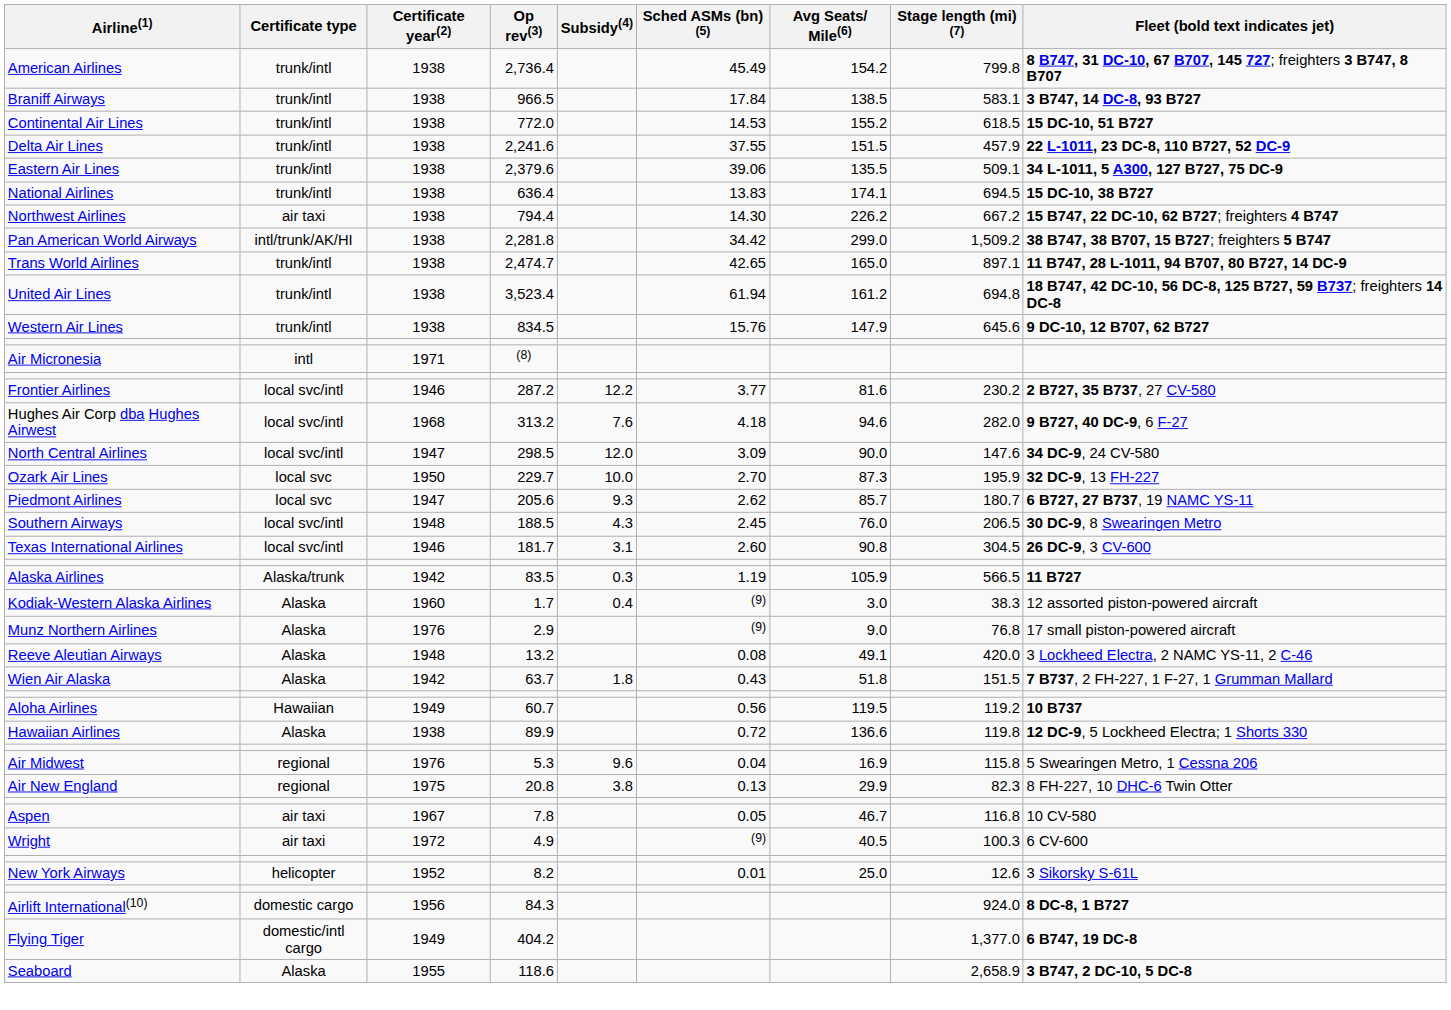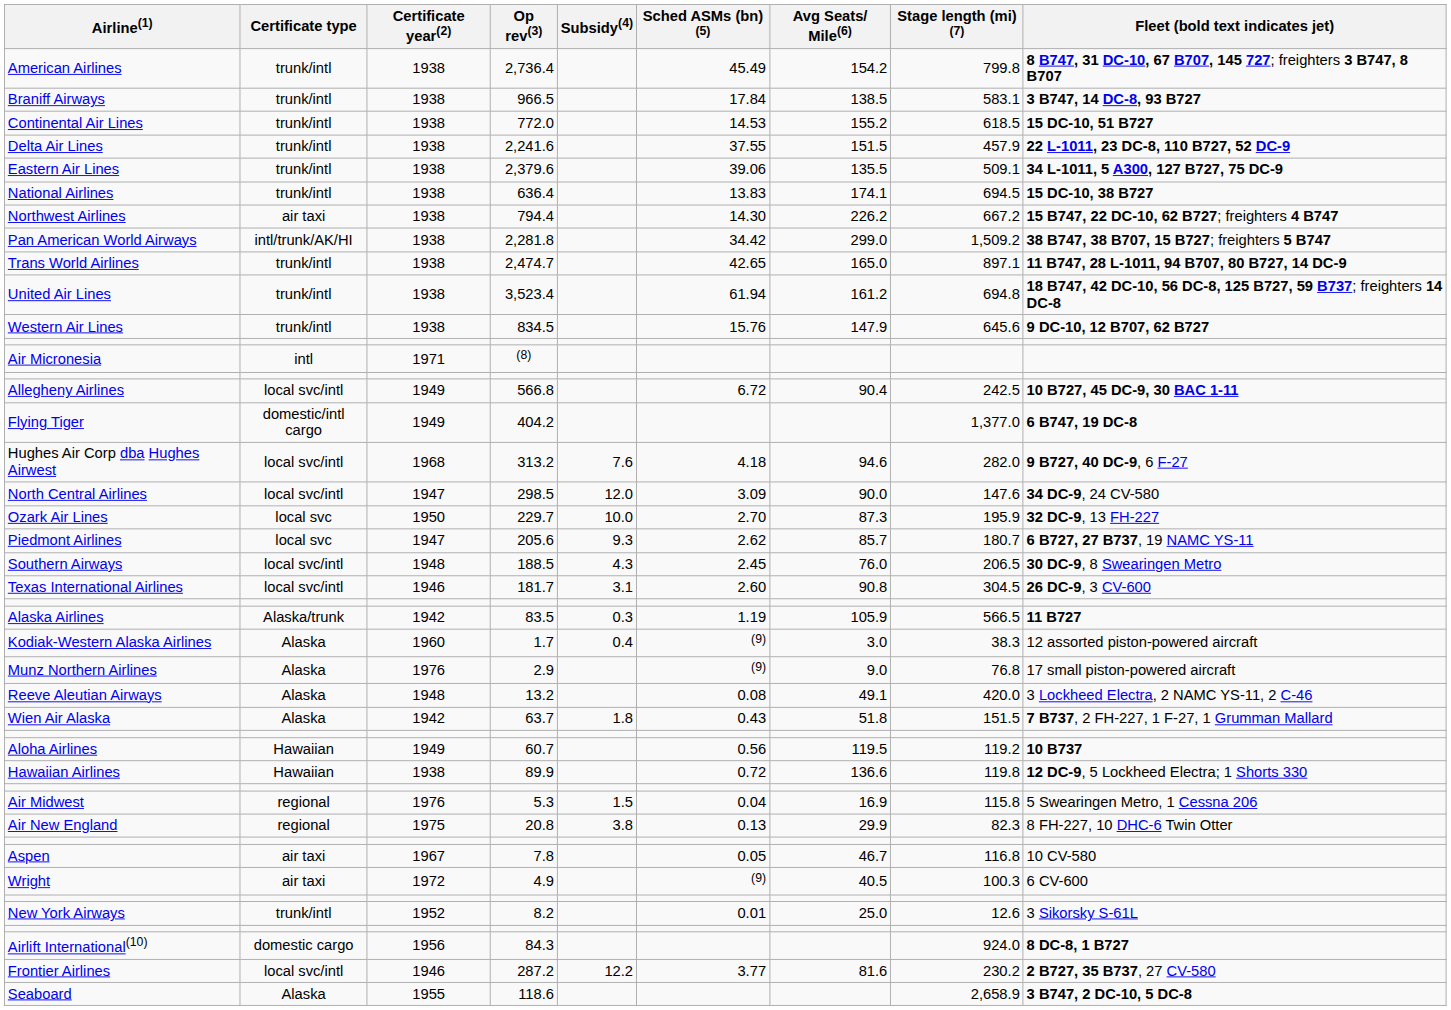 <table class="wikitable sticky-header defaultright">
 <tr>
 <th>Airline<sup>(1)</sup></th>
 <th>Certificate type</th>
 <th>Certificate year<sup>(2)</sup></th>
 <th>Op rev<sup>(3)</sup></th>
 <th>Subsidy<sup>(4)</sup></th>
 <th>Sched ASMs (bn)<sup>(5)</sup></th>
 <th>Avg Seats/ Mile<sup>(6)</sup></th>
 <th>Stage length (mi)<sup>(7)</sup></th>
 <th>Fleet (bold text indicates jet)</th>
 </tr>
 <tr>
 <td scope="row" style=text-align:left><a href='#'>American Airlines</a></td>
 <td style="text-align: center;">trunk/intl</td>
 <td style="text-align: center;">1938</td>
 <td style="text-align: right;">2,736.4</td>
 <td></td>
 <td style="text-align: right;">45.49</td>
 <td style="text-align: right;">154.2</td>
 <td style="text-align: right;">799.8</td>
 <td style="text-align: left;"><strong> 8 <a href='#'>B747</a>, 31 <a href='#'>DC-10</a>, 67 <a href='#'>B707</a>, 145 <a href='#'>727</a></strong>; freighters <strong>3 B747, 8 B707</strong></td>
 </tr>
 <tr>
 <td scope="row" style=text-align:left><a href='#'>Braniff Airways</a></td>
 <td style="text-align: center;">trunk/intl</td>
 <td style="text-align: center;">1938</td>
 <td style="text-align: right;">966.5</td>
 <td></td>
 <td style="text-align: right;">17.84</td>
 <td style="text-align: right;">138.5</td>
 <td style="text-align: right;">583.1</td>
 <td style="text-align: left;"><strong>3 B747, 14 <a href='#'>DC-8</a>, 93 B727</strong></td>
 </tr>
 <tr>
 <td scope="row" style=text-align:left><a href='#'>Continental Air Lines</a></td>
 <td style="text-align: center;">trunk/intl</td>
 <td style="text-align: center;">1938</td>
 <td style="text-align: right;">772.0</td>
 <td></td>
 <td style="text-align: right;">14.53</td>
 <td style="text-align: right;">155.2</td>
 <td style="text-align: right;">618.5</td>
 <td style="text-align: left;"><strong>15 DC-10, 51 B727</strong></td>
 </tr>
 <tr>
 <td scope="row" style=text-align:left><a href='#'>Delta Air Lines</a></td>
 <td style="text-align: center;">trunk/intl</td>
 <td style="text-align: center;">1938</td>
 <td style="text-align: right;">2,241.6</td>
 <td></td>
 <td style="text-align: right;">37.55</td>
 <td style="text-align: right;">151.5</td>
 <td style="text-align: right;">457.9</td>
 <td style="text-align: left;"><strong>22 <a href='#'>L-1011</a>, 23 DC-8, 110 B727, 52 <a href='#'>DC-9</a></strong></td>
 </tr>
 <tr>
 <td scope="row" style=text-align:left><a href='#'>Eastern Air Lines</a></td>
 <td style="text-align: center;">trunk/intl</td>
 <td style="text-align: center;">1938</td>
 <td style="text-align: right;">2,379.6</td>
 <td></td>
 <td style="text-align: right;">39.06</td>
 <td style="text-align: right;">135.5</td>
 <td style="text-align: right;">509.1</td>
 <td style="text-align: left;"><strong>34 L-1011, 5 <a href='#'>A300</a>, 127 B727, 75 DC-9</strong></td>
 </tr>
 <tr>
 <td scope="row" style=text-align:left><a href='#'>National Airlines</a></td>
 <td style="text-align: center;">trunk/intl</td>
 <td style="text-align: center;">1938</td>
 <td style="text-align: right;">636.4</td>
 <td></td>
 <td style="text-align: right;">13.83</td>
 <td style="text-align: right;">174.1</td>
 <td style="text-align: right;">694.5</td>
 <td style="text-align: left;"><strong>15 DC-10, 38 B727</strong></td>
 </tr>
 <tr>
 <td scope="row" style=text-align:left><a href='#'>Northwest Airlines</a></td>
 <td style="text-align: center;">air taxi</td>
 <td style="text-align: center;">1938</td>
 <td style="text-align: right;">794.4</td>
 <td></td>
 <td style="text-align: right;">14.30</td>
 <td style="text-align: right;">226.2</td>
 <td style="text-align: right;">667.2</td>
 <td style="text-align: left;"><strong>15 B747, 22 DC-10, 62 B727</strong>; freighters <strong>4 B747</strong></td>
 </tr>
 <tr>
 <td scope="row" style=text-align:left><a href='#'>Pan American World Airways</a></td>
 <td style="text-align: center;">intl/trunk/AK/HI</td>
 <td style="text-align: center;">1938</td>
 <td style="text-align: right;">2,281.8</td>
 <td></td>
 <td style="text-align: right;">34.42</td>
 <td style="text-align: right;">299.0</td>
 <td style="text-align: right;">1,509.2</td>
 <td style="text-align: left;"><strong>38 B747, 38 B707, 15 B727</strong>; freighters <strong>5 B747</strong></td>
 </tr>
 <tr>
 <td scope="row" style=text-align:left><a href='#'>Trans World Airlines</a></td>
 <td style="text-align: center;">trunk/intl</td>
 <td style="text-align: center;">1938</td>
 <td style="text-align: right;">2,474.7</td>
 <td></td>
 <td style="text-align: right;">42.65</td>
 <td style="text-align: right;">165.0</td>
 <td style="text-align: right;">897.1</td>
 <td style="text-align: left;"><strong>11 B747, 28 L-1011, 94 B707, 80 B727, 14 DC-9</strong></td>
 </tr>
 <tr>
 <td scope="row" style=text-align:left><a href='#'>United Air Lines</a></td>
 <td style="text-align: center;">trunk/intl</td>
 <td style="text-align: center;">1938</td>
 <td style="text-align: right;">3,523.4</td>
 <td></td>
 <td style="text-align: right;">61.94</td>
 <td style="text-align: right;">161.2</td>
 <td style="text-align: right;">694.8</td>
 <td style="text-align: left;"><strong>18 B747, 42 DC-10, 56 DC-8, 125 B727, 59 <a href='#'>B737</a></strong>; freighters <strong>14 DC-8</strong></td>
 </tr>
 <tr>
 <td scope="row" style=text-align:left><a href='#'>Western Air Lines</a></td>
 <td style="text-align: center;">trunk/intl</td>
 <td style="text-align: center;">1938</td>
 <td style="text-align: right;">834.5</td>
 <td></td>
 <td style="text-align: right;">15.76</td>
 <td style="text-align: right;">147.9</td>
 <td style="text-align: right;">645.6</td>
 <td style="text-align: left;"><strong>9 DC-10, 12 B707, 62 B727</strong></td>
 </tr>
 <tr>
 <td></td>
 <td></td>
 <td></td>
 <td></td>
 <td></td>
 <td></td>
 <td></td>
 <td></td>
 <td></td>
 </tr>
 <tr>
 <td scope="row" style=text-align:left><a href='#'>Air Micronesia</a></td>
 <td style="text-align: center;">intl</td>
 <td style="text-align: center;">1971</td>
 <td style="text-align: center;"><sup>(8)</sup></td>
 <td></td>
 <td></td>
 <td></td>
 <td></td>
 <td></td>
 </tr>
 <tr>
 <td></td>
 <td></td>
 <td></td>
 <td></td>
 <td></td>
 <td></td>
 <td></td>
 <td></td>
 <td></td>
 </tr>
 <tr>
-<td scope="row" style=text-align:left><a href='#'>Frontier Airlines</a></td>
+<td scope="row" style=text-align:left><a href='#'>Allegheny Airlines</a></td>
 <td style="text-align: center;">local svc/intl</td>
-<td style="text-align: center;">1946</td>
-<td style="text-align: right;">287.2</td>
-<td style="text-align: right;">12.2</td>
-<td style="text-align: right;">3.77</td>
-<td style="text-align: right;">81.6</td>
-<td style="text-align: right;">230.2</td>
-<td style="text-align: left;"><strong>2 B727, 35 B737</strong>, 27 <a href='#'>CV-580</a></td>
+<td style="text-align: center;">1949</td>
+<td style="text-align: right;">566.8</td>
+<td></td>
+<td style="text-align: right;">6.72</td>
+<td style="text-align: right;">90.4</td>
+<td style="text-align: right;">242.5</td>
+<td style="text-align: left;"><strong>10 B727, 45 DC-9, 30 <a href='#'>BAC 1-11</a></strong></td>
+</tr>
+<tr>
+<td scope="row" style=text-align:left><a href='#'>Flying Tiger</a></td>
+<td style="text-align: center;">domestic/intl cargo</td>
+<td style="text-align: center;">1949</td>
+<td style="text-align: right;">404.2</td>
+<td></td>
+<td></td>
+<td></td>
+<td style="text-align: right;">1,377.0</td>
+<td style="text-align: left;"><strong>6 B747, 19 DC-8</strong></td>
 </tr>
 <tr>
 <td scope="row" style=text-align:left>Hughes Air Corp <a href='#'>dba</a> <a href='#'>Hughes Airwest</a></td>
 <td style="text-align: center;">local svc/intl</td>
 <td style="text-align: center;">1968</td>
 <td style="text-align: right;">313.2</td>
 <td style="text-align: right;">7.6</td>
 <td style="text-align: right;">4.18</td>
 <td style="text-align: right;">94.6</td>
 <td style="text-align: right;">282.0</td>
 <td style="text-align: left;"><strong>9 B727, 40 DC-9</strong>, 6 <a href='#'>F-27</a></td>
 </tr>
 <tr>
 <td scope="row" style=text-align:left><a href='#'>North Central Airlines</a></td>
 <td style="text-align: center;">local svc/intl</td>
 <td style="text-align: center;">1947</td>
 <td style="text-align: right;">298.5</td>
 <td style="text-align: right;">12.0</td>
 <td style="text-align: right;">3.09</td>
 <td style="text-align: right;">90.0</td>
 <td style="text-align: right;">147.6</td>
 <td style="text-align: left;"><strong>34 DC-9</strong>, 24 CV-580</td>
 </tr>
 <tr>
 <td scope="row" style=text-align:left><a href='#'>Ozark Air Lines</a></td>
 <td style="text-align: center;">local svc</td>
 <td style="text-align: center;">1950</td>
 <td style="text-align: right;">229.7</td>
 <td style="text-align: right;">10.0</td>
 <td style="text-align: right;">2.70</td>
 <td style="text-align: right;">87.3</td>
 <td style="text-align: right;">195.9</td>
 <td style="text-align: left;"><strong>32 DC-9</strong>, 13 <a href='#'>FH-227</a></td>
 </tr>
 <tr>
 <td scope="row" style=text-align:left><a href='#'>Piedmont Airlines</a></td>
 <td style="text-align: center;">local svc</td>
 <td style="text-align: center;">1947</td>
 <td style="text-align: right;">205.6</td>
 <td style="text-align: right;">9.3</td>
 <td style="text-align: right;">2.62</td>
 <td style="text-align: right;">85.7</td>
 <td style="text-align: right;">180.7</td>
 <td style="text-align: left;"><strong>6 B727, 27 B737</strong>, 19 <a href='#'>NAMC YS-11</a></td>
 </tr>
 <tr>
 <td scope="row" style=text-align:left><a href='#'>Southern Airways</a></td>
 <td style="text-align: center;">local svc/intl</td>
 <td style="text-align: center;">1948</td>
 <td style="text-align: right;">188.5</td>
 <td style="text-align: right;">4.3</td>
 <td style="text-align: right;">2.45</td>
 <td style="text-align: right;">76.0</td>
 <td style="text-align: right;">206.5</td>
 <td style="text-align: left;"><strong>30 DC-9</strong>, 8 <a href='#'>Swearingen Metro</a></td>
 </tr>
 <tr>
 <td scope="row" style=text-align:left><a href='#'>Texas International Airlines</a></td>
 <td style="text-align: center;">local svc/intl</td>
 <td style="text-align: center;">1946</td>
 <td style="text-align: right;">181.7</td>
 <td style="text-align: right;">3.1</td>
 <td style="text-align: right;">2.60</td>
 <td style="text-align: right;">90.8</td>
 <td style="text-align: right;">304.5</td>
 <td style="text-align: left;"><strong>26 DC-9</strong>, 3 <a href='#'>CV-600</a></td>
 </tr>
 <tr>
 <td></td>
 <td></td>
 <td></td>
 <td></td>
 <td></td>
 <td></td>
 <td></td>
 <td></td>
 <td></td>
 </tr>
 <tr>
 <td scope="row" style=text-align:left><a href='#'>Alaska Airlines</a></td>
 <td style="text-align: center;">Alaska/trunk</td>
 <td style="text-align: center;">1942</td>
 <td style="text-align: right;">83.5</td>
 <td style="text-align: right;">0.3</td>
 <td style="text-align: right;">1.19</td>
 <td style="text-align: right;">105.9</td>
 <td style="text-align: right;">566.5</td>
 <td style="text-align: left;"><strong>11 B727</strong></td>
 </tr>
 <tr>
 <td scope="row" style=text-align:left><a href='#'>Kodiak-Western Alaska Airlines</a></td>
 <td style="text-align: center;">Alaska</td>
 <td style="text-align: center;">1960</td>
 <td style="text-align: right;">1.7</td>
 <td style="text-align: right;">0.4</td>
 <td style="text-align: right;"><sup>(9)</sup></td>
 <td style="text-align: right;">3.0</td>
 <td style="text-align: right;">38.3</td>
 <td style="text-align: left;">12 assorted piston-powered aircraft</td>
 </tr>
 <tr>
 <td scope="row" style=text-align:left><a href='#'>Munz Northern Airlines</a></td>
 <td style="text-align: center;">Alaska</td>
 <td style="text-align: center;">1976</td>
 <td style="text-align: right;">2.9</td>
 <td></td>
 <td style="text-align: right;"><sup>(9)</sup></td>
 <td style="text-align: right;">9.0</td>
 <td style="text-align: right;">76.8</td>
 <td style="text-align: left;">17 small piston-powered aircraft</td>
 </tr>
 <tr>
 <td scope="row" style=text-align:left><a href='#'>Reeve Aleutian Airways</a></td>
 <td style="text-align: center;">Alaska</td>
 <td style="text-align: center;">1948</td>
 <td style="text-align: right;">13.2</td>
 <td></td>
 <td style="text-align: right;">0.08</td>
 <td style="text-align: right;">49.1</td>
 <td style="text-align: right;">420.0</td>
 <td style="text-align: left;">3 <a href='#'>Lockheed Electra</a>, 2 NAMC YS-11, 2 <a href='#'>C-46</a></td>
 </tr>
 <tr>
 <td scope="row" style=text-align:left><a href='#'>Wien Air Alaska</a></td>
 <td style="text-align: center;">Alaska</td>
 <td style="text-align: center;">1942</td>
 <td style="text-align: right;">63.7</td>
 <td style="text-align: right;">1.8</td>
 <td style="text-align: right;">0.43</td>
 <td style="text-align: right;">51.8</td>
 <td style="text-align: right;">151.5</td>
 <td style="text-align: left;"><strong>7 B737</strong>, 2 FH-227, 1 F-27, 1 <a href='#'>Grumman Mallard</a></td>
 </tr>
 <tr>
 <td></td>
 <td></td>
 <td></td>
 <td></td>
 <td></td>
 <td></td>
 <td></td>
 <td></td>
 <td></td>
 </tr>
 <tr>
 <td scope="row" style=text-align:left><a href='#'>Aloha Airlines</a></td>
 <td style="text-align: center;">Hawaiian</td>
 <td style="text-align: center;">1949</td>
 <td style="text-align: right;">60.7</td>
 <td></td>
 <td style="text-align: right;">0.56</td>
 <td style="text-align: right;">119.5</td>
 <td style="text-align: right;">119.2</td>
 <td style="text-align: left;"><strong>10 B737</strong></td>
 </tr>
 <tr>
 <td scope="row" style=text-align:left><a href='#'>Hawaiian Airlines</a></td>
-<td style="text-align: center;">Alaska</td>
+<td style="text-align: center;">Hawaiian</td>
 <td style="text-align: center;">1938</td>
 <td style="text-align: right;">89.9</td>
 <td></td>
 <td style="text-align: right;">0.72</td>
 <td style="text-align: right;">136.6</td>
 <td style="text-align: right;">119.8</td>
 <td style="text-align: left;"><strong>12 DC-9</strong>, 5 Lockheed Electra; 1 <a href='#'>Shorts 330</a></td>
 </tr>
 <tr>
 <td></td>
 <td></td>
 <td></td>
 <td></td>
 <td></td>
 <td></td>
 <td></td>
 <td></td>
 <td></td>
 </tr>
 <tr>
 <td scope="row" style=text-align:left><a href='#'>Air Midwest</a></td>
 <td style="text-align: center;">regional</td>
 <td style="text-align: center;">1976</td>
 <td style="text-align: right;">5.3</td>
-<td style="text-align: right;">9.6</td>
+<td style="text-align: right;">1.5</td>
 <td style="text-align: right;">0.04</td>
 <td style="text-align: right;">16.9</td>
 <td style="text-align: right;">115.8</td>
 <td style="text-align: left;">5 Swearingen Metro, 1 <a href='#'>Cessna 206</a></td>
 </tr>
 <tr>
 <td scope="row" style=text-align:left><a href='#'>Air New England</a></td>
 <td style="text-align: center;">regional</td>
 <td style="text-align: center;">1975</td>
 <td style="text-align: right;">20.8</td>
 <td style="text-align: right;">3.8</td>
 <td style="text-align: right;">0.13</td>
 <td style="text-align: right;">29.9</td>
 <td style="text-align: right;">82.3</td>
 <td style="text-align: left;">8 FH-227, 10 <a href='#'>DHC-6</a> Twin Otter</td>
 </tr>
 <tr>
 <td></td>
 <td></td>
 <td></td>
 <td></td>
 <td></td>
 <td></td>
 <td></td>
 <td></td>
 <td></td>
 </tr>
 <tr>
 <td scope="row" style=text-align:left><a href='#'>Aspen</a></td>
 <td style="text-align: center;">air taxi</td>
 <td style="text-align: center;">1967</td>
 <td style="text-align: right;">7.8</td>
 <td></td>
 <td style="text-align: right;">0.05</td>
 <td style="text-align: right;">46.7</td>
 <td style="text-align: right;">116.8</td>
 <td style="text-align: left;">10 CV-580</td>
 </tr>
 <tr>
 <td scope="row" style=text-align:left><a href='#'>Wright</a></td>
 <td style="text-align: center;">air taxi</td>
 <td style="text-align: center;">1972</td>
 <td style="text-align: right;">4.9</td>
 <td></td>
 <td style="text-align: right;"><sup>(9)</sup></td>
 <td style="text-align: right;">40.5</td>
 <td style="text-align: right;">100.3</td>
 <td style="text-align: left;">6 CV-600</td>
 </tr>
 <tr>
 <td></td>
 <td></td>
 <td></td>
 <td></td>
 <td></td>
 <td></td>
 <td></td>
 <td></td>
 <td></td>
 </tr>
 <tr>
 <td scope="row" style=text-align:left><a href='#'>New York Airways</a></td>
-<td style="text-align: center;">helicopter</td>
+<td style="text-align: center;">trunk/intl</td>
 <td style="text-align: center;">1952</td>
 <td style="text-align: right;">8.2</td>
 <td></td>
 <td style="text-align: right;">0.01</td>
 <td style="text-align: right;">25.0</td>
 <td style="text-align: right;">12.6</td>
 <td style="text-align: left;">3 <a href='#'>Sikorsky S-61L</a></td>
 </tr>
 <tr>
 <td></td>
 <td></td>
 <td></td>
 <td></td>
 <td></td>
 <td></td>
 <td></td>
 <td></td>
 <td></td>
 </tr>
 <tr>
 <td scope="row" style=text-align:left><a href='#'>Airlift International</a><sup>(10)</sup></td>
 <td style="text-align: center;">domestic cargo</td>
 <td style="text-align: center;">1956</td>
 <td style="text-align: right;">84.3</td>
 <td></td>
 <td></td>
 <td></td>
 <td style="text-align: right;">924.0</td>
 <td style="text-align: left;"><strong>8 DC-8, 1 B727</strong></td>
 </tr>
 <tr>
-<td scope="row" style=text-align:left><a href='#'>Flying Tiger</a></td>
-<td style="text-align: center;">domestic/intl cargo</td>
-<td style="text-align: center;">1949</td>
-<td style="text-align: right;">404.2</td>
-<td></td>
-<td></td>
-<td></td>
-<td style="text-align: right;">1,377.0</td>
-<td style="text-align: left;"><strong>6 B747, 19 DC-8</strong></td>
+<td scope="row" style=text-align:left><a href='#'>Frontier Airlines</a></td>
+<td style="text-align: center;">local svc/intl</td>
+<td style="text-align: center;">1946</td>
+<td style="text-align: right;">287.2</td>
+<td style="text-align: right;">12.2</td>
+<td style="text-align: right;">3.77</td>
+<td style="text-align: right;">81.6</td>
+<td style="text-align: right;">230.2</td>
+<td style="text-align: left;"><strong>2 B727, 35 B737</strong>, 27 <a href='#'>CV-580</a></td>
 </tr>
 <tr>
 <td scope="row" style=text-align:left><a href='#'>Seaboard</a></td>
 <td style="text-align: center;">Alaska</td>
 <td style="text-align: center;">1955</td>
 <td style="text-align: right;">118.6</td>
 <td></td>
 <td></td>
 <td></td>
 <td style="text-align: right;">2,658.9</td>
 <td style="text-align: left;"><strong>3 B747, 2 DC-10, 5 DC-8</strong></td>
 </tr>
 </table>
